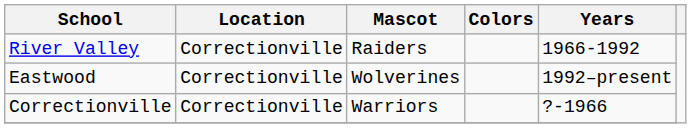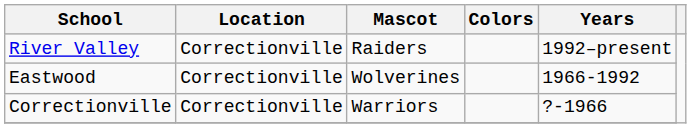 <table class="wikitable">
 <tr>
 <th>School</th>
 <th>Location</th>
 <th>Mascot</th>
 <th>Colors</th>
 <th>Years</th>
 <th></th>
 </tr>
 <tr>
 <td><a href='#'>River Valley</a></td>
 <td>Correctionville</td>
 <td>Raiders</td>
 <td> </td>
-<td>1966-1992</td>
+<td>1992–present</td>
 </tr>
 <tr>
 <td>Eastwood</td>
 <td>Correctionville</td>
 <td>Wolverines</td>
 <td>  </td>
-<td>1992–present</td>
+<td>1966-1992</td>
 </tr>
 <tr>
 <td>Correctionville</td>
 <td>Correctionville</td>
 <td>Warriors</td>
 <td> </td>
 <td>?-1966</td>
 </tr>
 <tr>
 </tr>
 </table>
